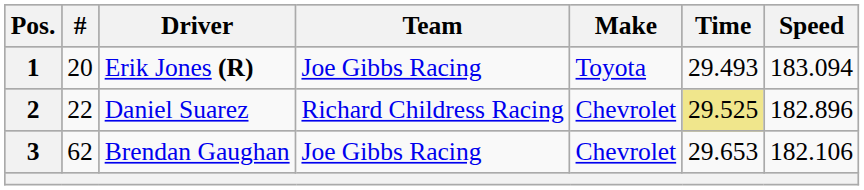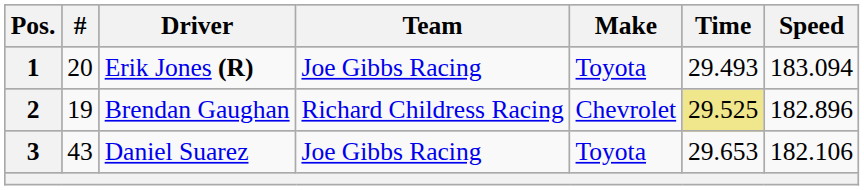 <table class="wikitable" style="font-size:95%">
 <tr>
 <th>Pos.</th>
 <th>#</th>
 <th>Driver</th>
 <th>Team</th>
 <th>Make</th>
 <th>Time</th>
 <th>Speed</th>
 </tr>
 <tr>
 <th>1</th>
 <td>20</td>
 <td><a href='#'>Erik Jones</a> <strong>(R)</strong></td>
 <td><a href='#'>Joe Gibbs Racing</a></td>
 <td><a href='#'>Toyota</a></td>
 <td>29.493</td>
 <td>183.094</td>
 </tr>
 <tr>
 <th>2</th>
-<td>22</td>
-<td><a href='#'>Daniel Suarez</a></td>
+<td>19</td>
+<td><a href='#'>Brendan Gaughan</a></td>
 <td><a href='#'>Richard Childress Racing</a></td>
 <td><a href='#'>Chevrolet</a></td>
 <td style="background: khaki;">29.525</td>
 <td>182.896</td>
 </tr>
 <tr>
 <th>3</th>
-<td>62</td>
-<td><a href='#'>Brendan Gaughan</a></td>
+<td>43</td>
+<td><a href='#'>Daniel Suarez</a></td>
 <td><a href='#'>Joe Gibbs Racing</a></td>
-<td><a href='#'>Chevrolet</a></td>
+<td><a href='#'>Toyota</a></td>
 <td>29.653</td>
 <td>182.106</td>
 </tr>
 <tr>
 <th colspan="7"></th>
 </tr>
 </table>
